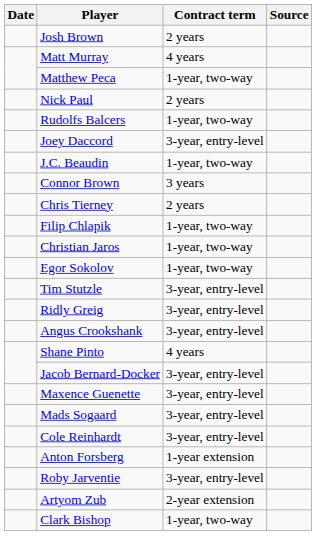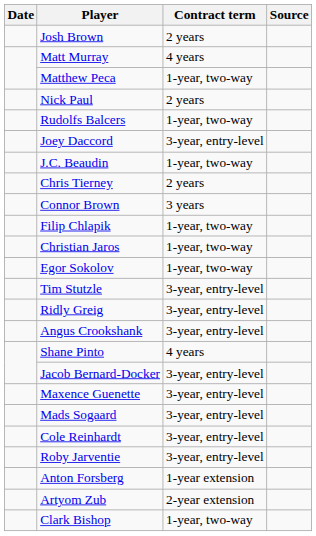 <table class="wikitable">
 <tr>
 <th>Date</th>
 <th>Player</th>
 <th>Contract term</th>
 <th>Source</th>
 </tr>
 <tr>
 <td></td>
 <td><a href='#'>Josh Brown</a></td>
 <td>2 years</td>
 <td></td>
 </tr>
 <tr>
 <td rowspan=2></td>
 <td><a href='#'>Matt Murray</a></td>
 <td>4 years</td>
 <td></td>
 </tr>
 <tr>
 <td><a href='#'>Matthew Peca</a></td>
 <td>1-year, two-way</td>
 <td></td>
 </tr>
 <tr>
 <td></td>
 <td><a href='#'>Nick Paul</a></td>
 <td>2 years</td>
 <td></td>
 </tr>
 <tr>
 <td></td>
 <td><a href='#'>Rudolfs Balcers</a></td>
 <td>1-year, two-way</td>
 <td></td>
 </tr>
 <tr>
 <td></td>
 <td><a href='#'>Joey Daccord</a></td>
 <td>3-year, entry-level</td>
 <td></td>
 </tr>
 <tr>
 <td></td>
 <td><a href='#'>J.C. Beaudin</a></td>
 <td>1-year, two-way</td>
 <td></td>
 </tr>
 <tr>
 <td></td>
-<td><a href='#'>Connor Brown</a></td>
-<td>3 years</td>
+<td><a href='#'>Chris Tierney</a></td>
+<td>2 years</td>
 <td></td>
 </tr>
 <tr>
 <td></td>
-<td><a href='#'>Chris Tierney</a></td>
-<td>2 years</td>
+<td><a href='#'>Connor Brown</a></td>
+<td>3 years</td>
 <td></td>
 </tr>
 <tr>
 <td></td>
 <td><a href='#'>Filip Chlapik</a></td>
 <td>1-year, two-way</td>
 <td></td>
 </tr>
 <tr>
 <td></td>
 <td><a href='#'>Christian Jaros</a></td>
 <td>1-year, two-way</td>
 <td></td>
 </tr>
 <tr>
 <td></td>
 <td><a href='#'>Egor Sokolov</a></td>
 <td>1-year, two-way</td>
 <td></td>
 </tr>
 <tr>
 <td></td>
 <td><a href='#'>Tim Stutzle</a></td>
 <td>3-year, entry-level</td>
 <td></td>
 </tr>
 <tr>
 <td></td>
 <td><a href='#'>Ridly Greig</a></td>
 <td>3-year, entry-level</td>
 <td></td>
 </tr>
 <tr>
 <td></td>
 <td><a href='#'>Angus Crookshank</a></td>
 <td>3-year, entry-level</td>
 <td></td>
 </tr>
 <tr>
 <td rowspan=2></td>
 <td><a href='#'>Shane Pinto</a></td>
 <td>4 years</td>
 <td></td>
 </tr>
 <tr>
 <td><a href='#'>Jacob Bernard-Docker</a></td>
 <td>3-year, entry-level</td>
 <td></td>
 </tr>
 <tr>
 <td></td>
 <td><a href='#'>Maxence Guenette</a></td>
 <td>3-year, entry-level</td>
 <td></td>
 </tr>
 <tr>
 <td></td>
 <td><a href='#'>Mads Sogaard</a></td>
 <td>3-year, entry-level</td>
 <td></td>
 </tr>
 <tr>
 <td></td>
 <td><a href='#'>Cole Reinhardt</a></td>
 <td>3-year, entry-level</td>
 <td></td>
 </tr>
 <tr>
 <td></td>
-<td><a href='#'>Anton Forsberg</a></td>
-<td>1-year extension</td>
+<td><a href='#'>Roby Jarventie</a></td>
+<td>3-year, entry-level</td>
 <td></td>
 </tr>
 <tr>
 <td></td>
-<td><a href='#'>Roby Jarventie</a></td>
-<td>3-year, entry-level</td>
+<td><a href='#'>Anton Forsberg</a></td>
+<td>1-year extension</td>
 <td></td>
 </tr>
 <tr>
 <td></td>
 <td><a href='#'>Artyom Zub</a></td>
 <td>2-year extension</td>
 <td></td>
 </tr>
 <tr>
 <td></td>
 <td><a href='#'>Clark Bishop</a></td>
 <td>1-year, two-way</td>
 <td></td>
 </tr>
 </table>
